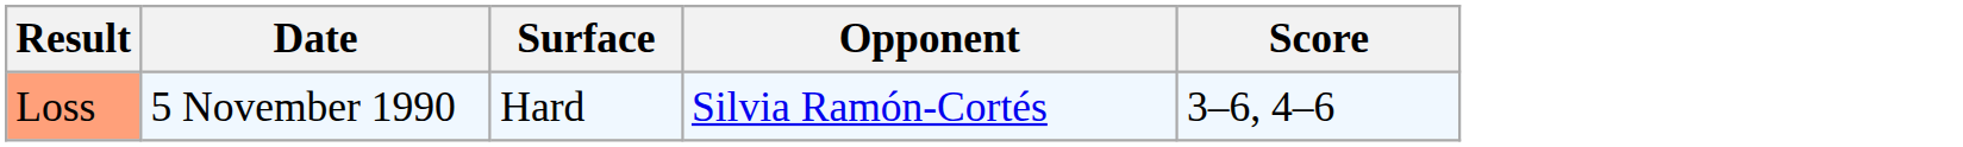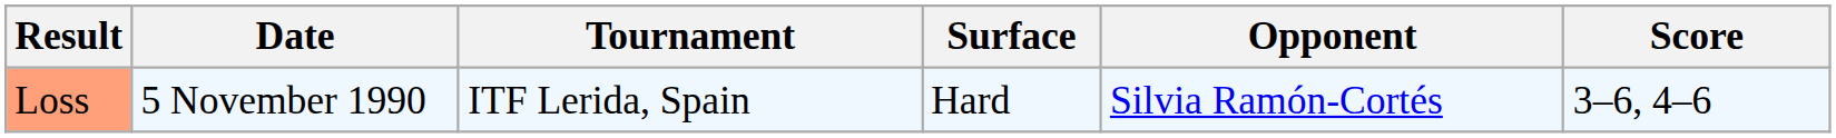 <table class="sortable wikitable">
 <tr>
 <th width=40>Result</th>
 <th width=125>Date</th>
+<th width=180>Tournament</th>
 <th width=65>Surface</th>
 <th width=180>Opponent</th>
 <th width=100>Score</th>
 </tr>
 <tr bgcolor="#f0f8ff">
 <td bgcolor="FFA07A">Loss</td>
 <td>5 November 1990</td>
+<td>ITF Lerida, Spain</td>
 <td>Hard</td>
 <td> <a href='#'>Silvia Ramón-Cortés</a></td>
 <td>3–6, 4–6</td>
 </tr>
 </table>
